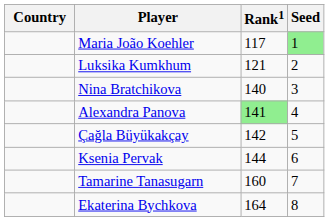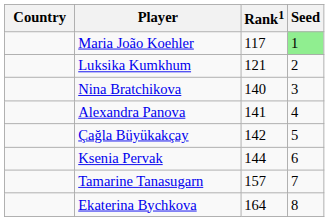 <table class="sortable wikitable">
 <tr>
 <th width="70">Country</th>
 <th width="175">Player</th>
 <th>Rank<sup>1</sup></th>
 <th>Seed</th>
 </tr>
 <tr>
 <td></td>
 <td><a href='#'>Maria João Koehler</a></td>
 <td>117</td>
 <td style="background: lightgreen;">1</td>
 </tr>
 <tr>
 <td></td>
 <td><a href='#'>Luksika Kumkhum</a></td>
 <td>121</td>
 <td>2</td>
 </tr>
 <tr>
 <td></td>
 <td><a href='#'>Nina Bratchikova</a></td>
 <td>140</td>
 <td>3</td>
 </tr>
 <tr>
 <td></td>
 <td><a href='#'>Alexandra Panova</a></td>
-<td style="background: lightgreen;">141</td>
+<td>141</td>
 <td>4</td>
 </tr>
 <tr>
 <td></td>
 <td><a href='#'>Çağla Büyükakçay</a></td>
 <td>142</td>
 <td>5</td>
 </tr>
 <tr>
 <td></td>
 <td><a href='#'>Ksenia Pervak</a></td>
 <td>144</td>
 <td>6</td>
 </tr>
 <tr>
 <td></td>
 <td><a href='#'>Tamarine Tanasugarn</a></td>
-<td>160</td>
+<td>157</td>
 <td>7</td>
 </tr>
 <tr>
 <td></td>
 <td><a href='#'>Ekaterina Bychkova</a></td>
 <td>164</td>
 <td>8</td>
 </tr>
 </table>
